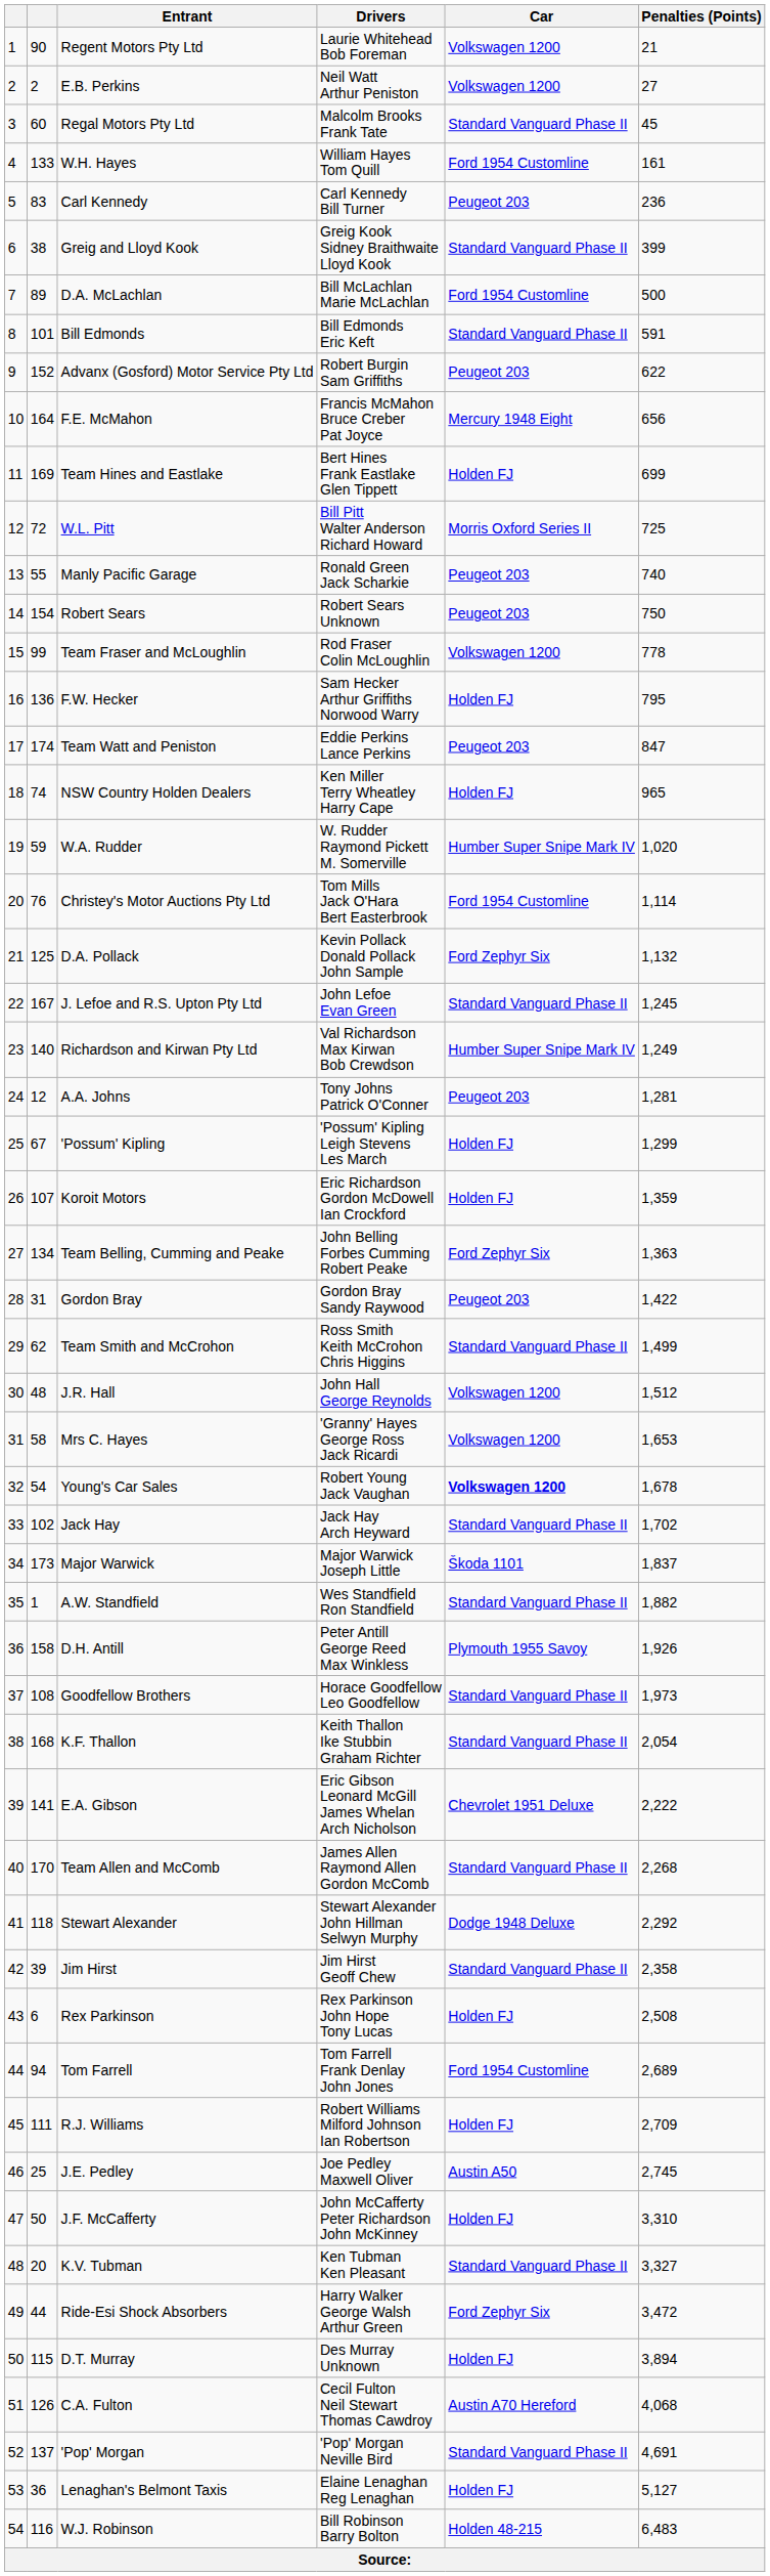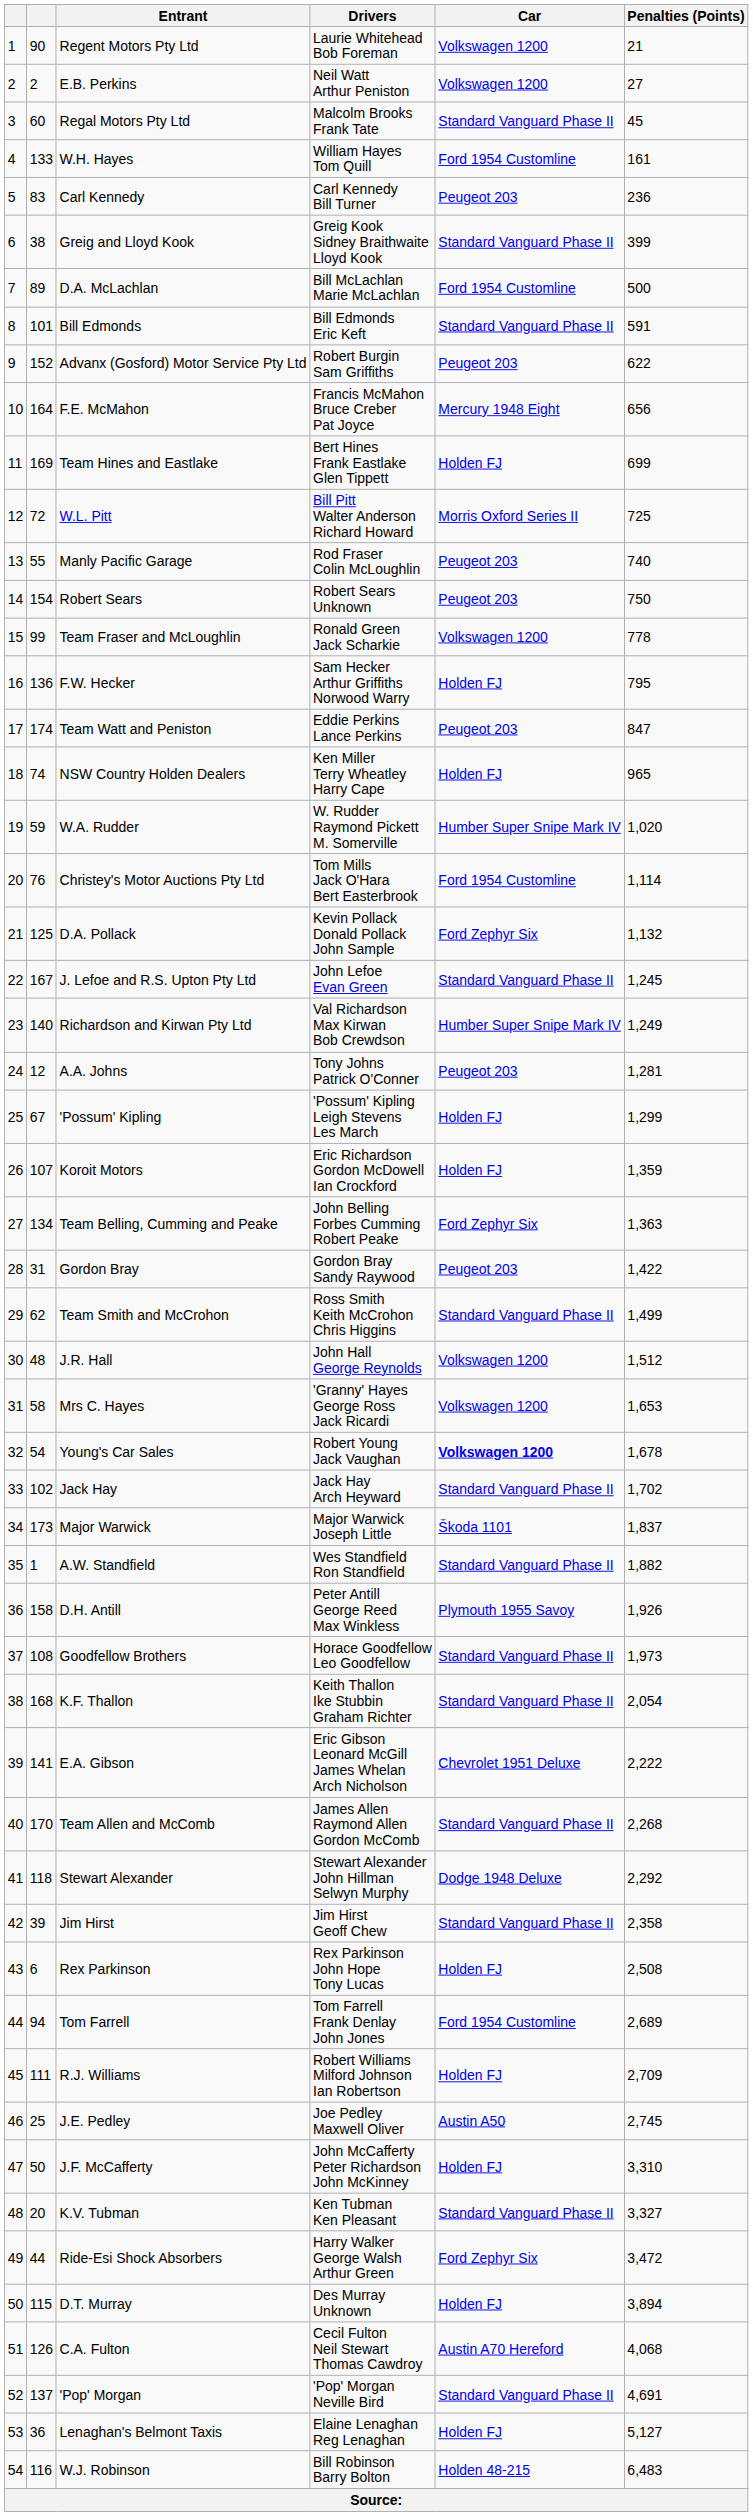 <table class="wikitable" style="text-align: left; font-size: 95%;">
 <tr>
 <th></th>
 <th></th>
 <th>Entrant</th>
 <th>Drivers</th>
 <th>Car</th>
 <th>Penalties (Points)</th>
 </tr>
 <tr>
 <td>1</td>
 <td>90</td>
 <td> Regent Motors Pty Ltd</td>
 <td> Laurie Whitehead <br>  Bob Foreman</td>
 <td><a href='#'>Volkswagen 1200</a></td>
 <td>21</td>
 </tr>
 <tr>
 <td>2</td>
 <td>2</td>
 <td> E.B. Perkins</td>
 <td> Neil Watt <br>  Arthur Peniston</td>
 <td><a href='#'>Volkswagen 1200</a></td>
 <td>27</td>
 </tr>
 <tr>
 <td>3</td>
 <td>60</td>
 <td> Regal Motors Pty Ltd</td>
 <td> Malcolm Brooks <br>  Frank Tate</td>
 <td><a href='#'>Standard Vanguard Phase II</a></td>
 <td>45</td>
 </tr>
 <tr>
 <td>4</td>
 <td>133</td>
 <td> W.H. Hayes</td>
 <td> William Hayes <br>  Tom Quill</td>
 <td><a href='#'>Ford 1954 Customline</a></td>
 <td>161</td>
 </tr>
 <tr>
 <td>5</td>
 <td>83</td>
 <td> Carl Kennedy</td>
 <td> Carl Kennedy <br>  Bill Turner</td>
 <td><a href='#'>Peugeot 203</a></td>
 <td>236</td>
 </tr>
 <tr>
 <td>6</td>
 <td>38</td>
 <td> Greig and Lloyd Kook</td>
 <td> Greig Kook <br>  Sidney Braithwaite <br>  Lloyd Kook</td>
 <td><a href='#'>Standard Vanguard Phase II</a></td>
 <td>399</td>
 </tr>
 <tr>
 <td>7</td>
 <td>89</td>
 <td> D.A. McLachlan</td>
 <td> Bill McLachlan <br>  Marie McLachlan</td>
 <td><a href='#'>Ford 1954 Customline</a></td>
 <td>500</td>
 </tr>
 <tr>
 <td>8</td>
 <td>101</td>
 <td> Bill Edmonds</td>
 <td> Bill Edmonds <br>  Eric Keft</td>
 <td><a href='#'>Standard Vanguard Phase II</a></td>
 <td>591</td>
 </tr>
 <tr>
 <td>9</td>
 <td>152</td>
 <td> Advanx (Gosford) Motor Service Pty Ltd</td>
 <td> Robert Burgin <br>  Sam Griffiths</td>
 <td><a href='#'>Peugeot 203</a></td>
 <td>622</td>
 </tr>
 <tr>
 <td>10</td>
 <td>164</td>
 <td> F.E. McMahon</td>
 <td> Francis McMahon <br>  Bruce Creber <br>  Pat Joyce</td>
 <td><a href='#'>Mercury 1948 Eight</a></td>
 <td>656</td>
 </tr>
 <tr>
 <td>11</td>
 <td>169</td>
 <td> Team Hines and Eastlake</td>
 <td> Bert Hines <br>  Frank Eastlake <br>  Glen Tippett</td>
 <td><a href='#'>Holden FJ</a></td>
 <td>699</td>
 </tr>
 <tr>
 <td>12</td>
 <td>72</td>
 <td> <a href='#'>W.L. Pitt</a></td>
 <td> <a href='#'>Bill Pitt</a> <br>  Walter Anderson <br>  Richard Howard</td>
 <td><a href='#'>Morris Oxford Series II</a></td>
 <td>725</td>
 </tr>
 <tr>
 <td>13</td>
 <td>55</td>
 <td> Manly Pacific Garage</td>
-<td> Ronald Green <br>  Jack Scharkie</td>
+<td> Rod Fraser <br>  Colin McLoughlin</td>
 <td><a href='#'>Peugeot 203</a></td>
 <td>740</td>
 </tr>
 <tr>
 <td>14</td>
 <td>154</td>
 <td> Robert Sears</td>
 <td> Robert Sears <br>  Unknown</td>
 <td><a href='#'>Peugeot 203</a></td>
 <td>750</td>
 </tr>
 <tr>
 <td>15</td>
 <td>99</td>
 <td> Team Fraser and McLoughlin</td>
-<td> Rod Fraser <br>  Colin McLoughlin</td>
+<td> Ronald Green <br>  Jack Scharkie</td>
 <td><a href='#'>Volkswagen 1200</a></td>
 <td>778</td>
 </tr>
 <tr>
 <td>16</td>
 <td>136</td>
 <td> F.W. Hecker</td>
 <td> Sam Hecker <br>  Arthur Griffiths <br>  Norwood Warry</td>
 <td><a href='#'>Holden FJ</a></td>
 <td>795</td>
 </tr>
 <tr>
 <td>17</td>
 <td>174</td>
 <td> Team Watt and Peniston</td>
 <td> Eddie Perkins <br>  Lance Perkins</td>
 <td><a href='#'>Peugeot 203</a></td>
 <td>847</td>
 </tr>
 <tr>
 <td>18</td>
 <td>74</td>
 <td> NSW Country Holden Dealers</td>
 <td> Ken Miller <br>  Terry Wheatley <br>  Harry Cape</td>
 <td><a href='#'>Holden FJ</a></td>
 <td>965</td>
 </tr>
 <tr>
 <td>19</td>
 <td>59</td>
 <td> W.A. Rudder</td>
 <td> W. Rudder <br>  Raymond Pickett <br>  M. Somerville</td>
 <td><a href='#'>Humber Super Snipe Mark IV</a></td>
 <td>1,020</td>
 </tr>
 <tr>
 <td>20</td>
 <td>76</td>
 <td> Christey's Motor Auctions Pty Ltd</td>
 <td> Tom Mills <br>  Jack O'Hara <br>  Bert Easterbrook</td>
 <td><a href='#'>Ford 1954 Customline</a></td>
 <td>1,114</td>
 </tr>
 <tr>
 <td>21</td>
 <td>125</td>
 <td> D.A. Pollack</td>
 <td> Kevin Pollack <br>  Donald Pollack <br>  John Sample</td>
 <td><a href='#'>Ford Zephyr Six</a></td>
 <td>1,132</td>
 </tr>
 <tr>
 <td>22</td>
 <td>167</td>
 <td> J. Lefoe and R.S. Upton Pty Ltd</td>
 <td> John Lefoe <br>  <a href='#'>Evan Green</a></td>
 <td><a href='#'>Standard Vanguard Phase II</a></td>
 <td>1,245</td>
 </tr>
 <tr>
 <td>23</td>
 <td>140</td>
 <td> Richardson and Kirwan Pty Ltd</td>
 <td> Val Richardson <br>  Max Kirwan <br>  Bob Crewdson</td>
 <td><a href='#'>Humber Super Snipe Mark IV</a></td>
 <td>1,249</td>
 </tr>
 <tr>
 <td>24</td>
 <td>12</td>
 <td> A.A. Johns</td>
 <td> Tony Johns <br>  Patrick O'Conner</td>
 <td><a href='#'>Peugeot 203</a></td>
 <td>1,281</td>
 </tr>
 <tr>
 <td>25</td>
 <td>67</td>
 <td> 'Possum' Kipling</td>
 <td> 'Possum' Kipling <br>  Leigh Stevens <br>  Les March</td>
 <td><a href='#'>Holden FJ</a></td>
 <td>1,299</td>
 </tr>
 <tr>
 <td>26</td>
 <td>107</td>
 <td> Koroit Motors</td>
 <td> Eric Richardson <br>  Gordon McDowell <br>  Ian Crockford</td>
 <td><a href='#'>Holden FJ</a></td>
 <td>1,359</td>
 </tr>
 <tr>
 <td>27</td>
 <td>134</td>
 <td> Team Belling, Cumming and Peake</td>
 <td> John Belling <br>  Forbes Cumming <br>  Robert Peake</td>
 <td><a href='#'>Ford Zephyr Six</a></td>
 <td>1,363</td>
 </tr>
 <tr>
 <td>28</td>
 <td>31</td>
 <td> Gordon Bray</td>
 <td> Gordon Bray <br>  Sandy Raywood</td>
 <td><a href='#'>Peugeot 203</a></td>
 <td>1,422</td>
 </tr>
 <tr>
 <td>29</td>
 <td>62</td>
 <td> Team Smith and McCrohon</td>
 <td> Ross Smith <br>  Keith McCrohon <br>  Chris Higgins</td>
 <td><a href='#'>Standard Vanguard Phase II</a></td>
 <td>1,499</td>
 </tr>
 <tr>
 <td>30</td>
 <td>48</td>
 <td> J.R. Hall</td>
 <td> John Hall <br>  <a href='#'>George Reynolds</a></td>
 <td><a href='#'>Volkswagen 1200</a></td>
 <td>1,512</td>
 </tr>
 <tr>
 <td>31</td>
 <td>58</td>
 <td> Mrs C. Hayes</td>
 <td> 'Granny' Hayes <br>  George Ross <br>  Jack Ricardi</td>
 <td><a href='#'>Volkswagen 1200</a></td>
 <td>1,653</td>
 </tr>
 <tr>
 <td>32</td>
 <td>54</td>
 <td> Young's Car Sales</td>
 <td> Robert Young <br>  Jack Vaughan</td>
 <td><strong><a href='#'>Volkswagen 1200</a></strong></td>
 <td>1,678</td>
 </tr>
 <tr>
 <td>33</td>
 <td>102</td>
 <td> Jack Hay</td>
 <td> Jack Hay <br>  Arch Heyward</td>
 <td><a href='#'>Standard Vanguard Phase II</a></td>
 <td>1,702</td>
 </tr>
 <tr>
 <td>34</td>
 <td>173</td>
 <td> Major Warwick</td>
 <td> Major Warwick <br>  Joseph Little</td>
 <td><a href='#'>Škoda 1101</a></td>
 <td>1,837</td>
 </tr>
 <tr>
 <td>35</td>
 <td>1</td>
 <td> A.W. Standfield</td>
 <td> Wes Standfield <br>  Ron Standfield</td>
 <td><a href='#'>Standard Vanguard Phase II</a></td>
 <td>1,882</td>
 </tr>
 <tr>
 <td>36</td>
 <td>158</td>
 <td> D.H. Antill</td>
 <td> Peter Antill <br>  George Reed <br>  Max Winkless</td>
 <td><a href='#'>Plymouth 1955 Savoy</a></td>
 <td>1,926</td>
 </tr>
 <tr>
 <td>37</td>
 <td>108</td>
 <td> Goodfellow Brothers</td>
 <td> Horace Goodfellow <br>  Leo Goodfellow</td>
 <td><a href='#'>Standard Vanguard Phase II</a></td>
 <td>1,973</td>
 </tr>
 <tr>
 <td>38</td>
 <td>168</td>
 <td> K.F. Thallon</td>
 <td> Keith Thallon <br>  Ike Stubbin <br>  Graham Richter</td>
 <td><a href='#'>Standard Vanguard Phase II</a></td>
 <td>2,054</td>
 </tr>
 <tr>
 <td>39</td>
 <td>141</td>
 <td> E.A. Gibson</td>
 <td> Eric Gibson <br>  Leonard McGill <br>  James Whelan <br>  Arch Nicholson</td>
 <td><a href='#'>Chevrolet 1951 Deluxe</a></td>
 <td>2,222</td>
 </tr>
 <tr>
 <td>40</td>
 <td>170</td>
 <td> Team Allen and McComb</td>
 <td> James Allen <br>  Raymond Allen <br>  Gordon McComb</td>
 <td><a href='#'>Standard Vanguard Phase II</a></td>
 <td>2,268</td>
 </tr>
 <tr>
 <td>41</td>
 <td>118</td>
 <td> Stewart Alexander</td>
 <td> Stewart Alexander <br>  John Hillman <br>  Selwyn Murphy</td>
 <td><a href='#'>Dodge 1948 Deluxe</a></td>
 <td>2,292</td>
 </tr>
 <tr>
 <td>42</td>
 <td>39</td>
 <td> Jim Hirst</td>
 <td> Jim Hirst <br>  Geoff Chew</td>
 <td><a href='#'>Standard Vanguard Phase II</a></td>
 <td>2,358</td>
 </tr>
 <tr>
 <td>43</td>
 <td>6</td>
 <td> Rex Parkinson</td>
 <td> Rex Parkinson <br>  John Hope <br>  Tony Lucas</td>
 <td><a href='#'>Holden FJ</a></td>
 <td>2,508</td>
 </tr>
 <tr>
 <td>44</td>
 <td>94</td>
 <td> Tom Farrell</td>
 <td> Tom Farrell <br>  Frank Denlay <br>  John Jones</td>
 <td><a href='#'>Ford 1954 Customline</a></td>
 <td>2,689</td>
 </tr>
 <tr>
 <td>45</td>
 <td>111</td>
 <td> R.J. Williams</td>
 <td> Robert Williams <br>  Milford Johnson <br>  Ian Robertson</td>
 <td><a href='#'>Holden FJ</a></td>
 <td>2,709</td>
 </tr>
 <tr>
 <td>46</td>
 <td>25</td>
 <td> J.E. Pedley</td>
 <td> Joe Pedley <br>  Maxwell Oliver</td>
 <td><a href='#'>Austin A50</a></td>
 <td>2,745</td>
 </tr>
 <tr>
 <td>47</td>
 <td>50</td>
 <td> J.F. McCafferty</td>
 <td> John McCafferty <br>  Peter Richardson <br>  John McKinney</td>
 <td><a href='#'>Holden FJ</a></td>
 <td>3,310</td>
 </tr>
 <tr>
 <td>48</td>
 <td>20</td>
 <td> K.V. Tubman</td>
 <td> Ken Tubman <br>  Ken Pleasant</td>
 <td><a href='#'>Standard Vanguard Phase II</a></td>
 <td>3,327</td>
 </tr>
 <tr>
 <td>49</td>
 <td>44</td>
 <td> Ride-Esi Shock Absorbers</td>
 <td> Harry Walker <br>  George Walsh <br>  Arthur Green</td>
 <td><a href='#'>Ford Zephyr Six</a></td>
 <td>3,472</td>
 </tr>
 <tr>
 <td>50</td>
 <td>115</td>
 <td> D.T. Murray</td>
 <td> Des Murray <br>  Unknown</td>
 <td><a href='#'>Holden FJ</a></td>
 <td>3,894</td>
 </tr>
 <tr>
 <td>51</td>
 <td>126</td>
 <td> C.A. Fulton</td>
 <td> Cecil Fulton <br>  Neil Stewart <br>  Thomas Cawdroy</td>
 <td><a href='#'>Austin A70 Hereford</a></td>
 <td>4,068</td>
 </tr>
 <tr>
 <td>52</td>
 <td>137</td>
 <td> 'Pop' Morgan</td>
 <td> 'Pop' Morgan <br>  Neville Bird</td>
 <td><a href='#'>Standard Vanguard Phase II</a></td>
 <td>4,691</td>
 </tr>
 <tr>
 <td>53</td>
 <td>36</td>
 <td> Lenaghan's Belmont Taxis</td>
 <td> Elaine Lenaghan <br>  Reg Lenaghan</td>
 <td><a href='#'>Holden FJ</a></td>
 <td>5,127</td>
 </tr>
 <tr>
 <td>54</td>
 <td>116</td>
 <td> W.J. Robinson</td>
 <td> Bill Robinson <br>  Barry Bolton</td>
 <td><a href='#'>Holden 48-215</a></td>
 <td>6,483</td>
 </tr>
 <tr>
 <th colspan=6>Source:</th>
 </tr>
 </table>
